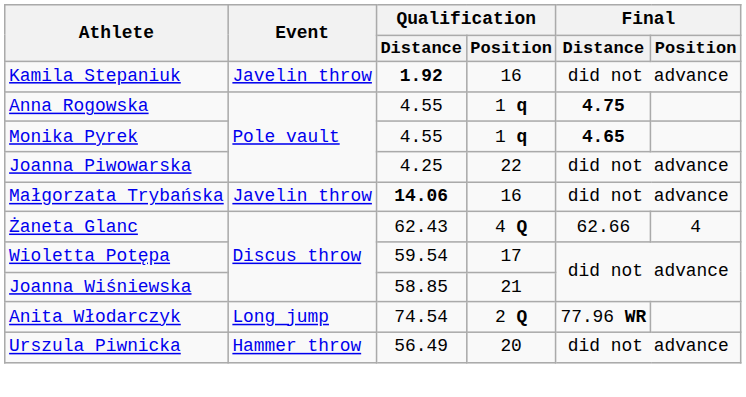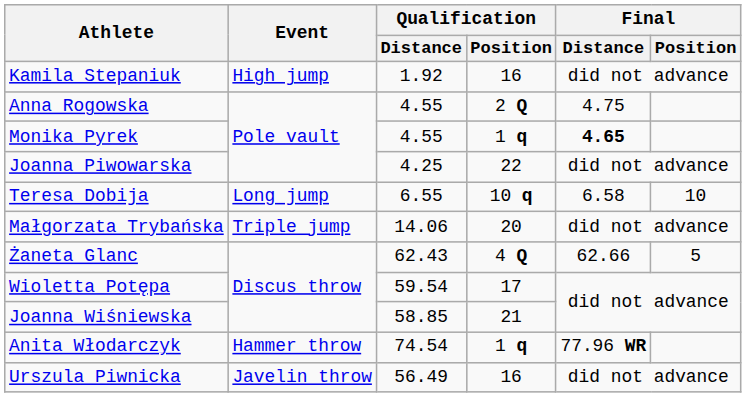 <table class=wikitable style="font-size:90%">
 <tr>
 <th rowspan="2">Athlete</th>
 <th rowspan="2">Event</th>
 <th colspan="2">Qualification</th>
 <th colspan="2">Final</th>
 </tr>
 <tr style="font-size:95%">
 <th>Distance</th>
 <th>Position</th>
 <th>Distance</th>
 <th>Position</th>
 </tr>
 <tr style=text-align:center>
 <td style=text-align:left><a href='#'>Kamila Stepaniuk</a></td>
-<td style=text-align:left><a href='#'>Javelin throw</a></td>
-<td><strong>1.92</strong></td>
+<td style=text-align:left><a href='#'>High jump</a></td>
+<td>1.92</td>
 <td>16</td>
 <td colspan=2>did not advance</td>
 </tr>
 <tr style=text-align:center>
 <td style=text-align:left><a href='#'>Anna Rogowska</a></td>
 <td style=text-align:left rowspan=3><a href='#'>Pole vault</a></td>
 <td>4.55</td>
-<td>1 <strong>q</strong></td>
-<td><strong>4.75</strong></td>
+<td>2 <strong>Q</strong></td>
+<td>4.75</td>
 <td></td>
 </tr>
 <tr style=text-align:center>
 <td style=text-align:left><a href='#'>Monika Pyrek</a></td>
 <td>4.55</td>
 <td>1 <strong>q</strong></td>
 <td><strong>4.65</strong></td>
 <td></td>
 </tr>
 <tr style=text-align:center>
 <td style=text-align:left><a href='#'>Joanna Piwowarska</a></td>
 <td>4.25</td>
 <td>22</td>
 <td colspan=2>did not advance</td>
 </tr>
 <tr style=text-align:center>
+<td style=text-align:left><a href='#'>Teresa Dobija</a></td>
+<td style=text-align:left><a href='#'>Long jump</a></td>
+<td>6.55</td>
+<td>10 <strong>q</strong></td>
+<td>6.58</td>
+<td>10</td>
+</tr>
+<tr style=text-align:center>
 <td style=text-align:left><a href='#'>Małgorzata Trybańska</a></td>
-<td style=text-align:left><a href='#'>Javelin throw</a></td>
-<td><strong>14.06</strong></td>
-<td>16</td>
+<td style=text-align:left><a href='#'>Triple jump</a></td>
+<td>14.06</td>
+<td>20</td>
 <td colspan=2>did not advance</td>
 </tr>
 <tr style=text-align:center>
 <td style=text-align:left><a href='#'>Żaneta Glanc</a></td>
 <td style=text-align:left rowspan=3><a href='#'>Discus throw</a></td>
 <td>62.43</td>
 <td>4 <strong>Q</strong></td>
 <td>62.66</td>
-<td>4</td>
+<td>5</td>
 </tr>
 <tr style=text-align:center>
 <td style=text-align:left><a href='#'>Wioletta Potępa</a></td>
 <td>59.54</td>
 <td>17</td>
 <td colspan=2 rowspan=2>did not advance</td>
 </tr>
 <tr style=text-align:center>
 <td style=text-align:left><a href='#'>Joanna Wiśniewska</a></td>
 <td>58.85</td>
 <td>21</td>
 </tr>
 <tr style=text-align:center>
 <td style=text-align:left><a href='#'>Anita Włodarczyk</a></td>
-<td style=text-align:left><a href='#'>Long jump</a></td>
+<td style=text-align:left><a href='#'>Hammer throw</a></td>
 <td>74.54</td>
-<td>2 <strong>Q</strong></td>
+<td>1 <strong>q</strong></td>
 <td>77.96 <strong>WR</strong></td>
 <td></td>
 </tr>
 <tr style=text-align:center>
 <td style=text-align:left><a href='#'>Urszula Piwnicka</a></td>
-<td style=text-align:left><a href='#'>Hammer throw</a></td>
+<td style=text-align:left><a href='#'>Javelin throw</a></td>
 <td>56.49</td>
-<td>20</td>
+<td>16</td>
 <td colspan=2>did not advance</td>
 </tr>
 </table>
